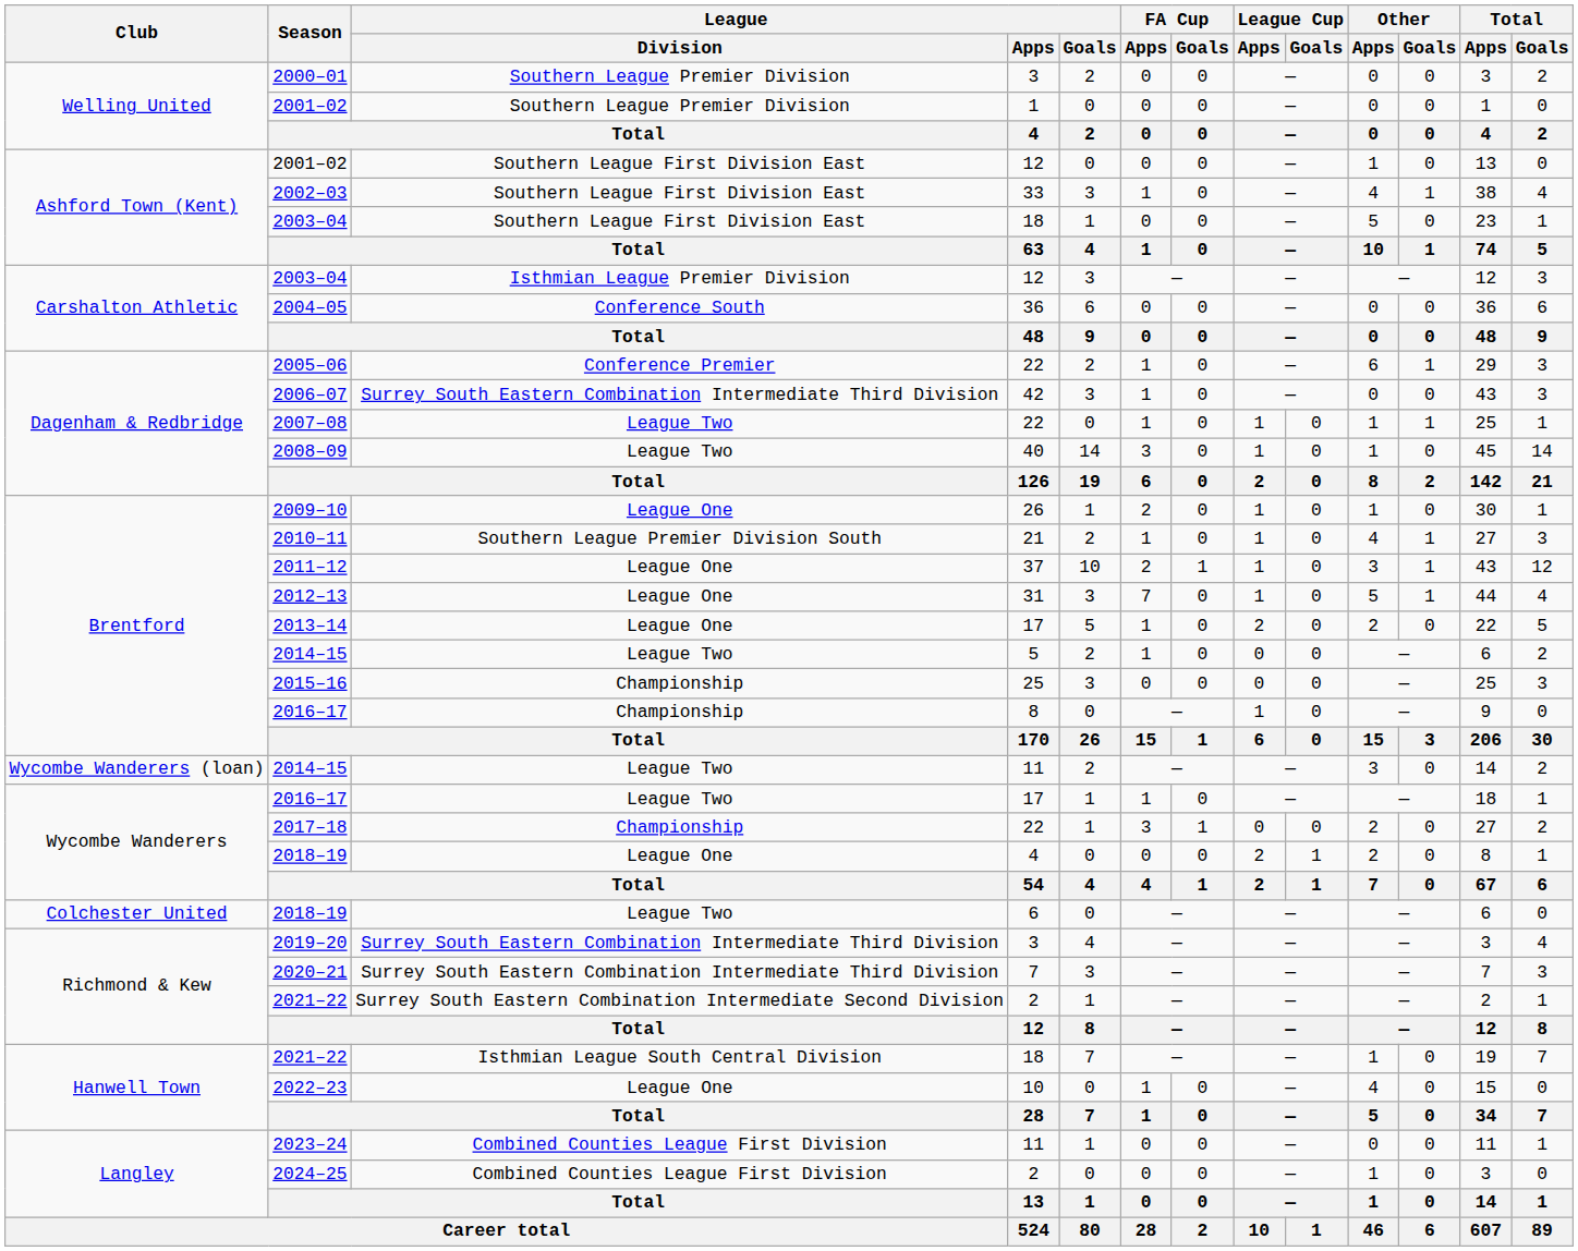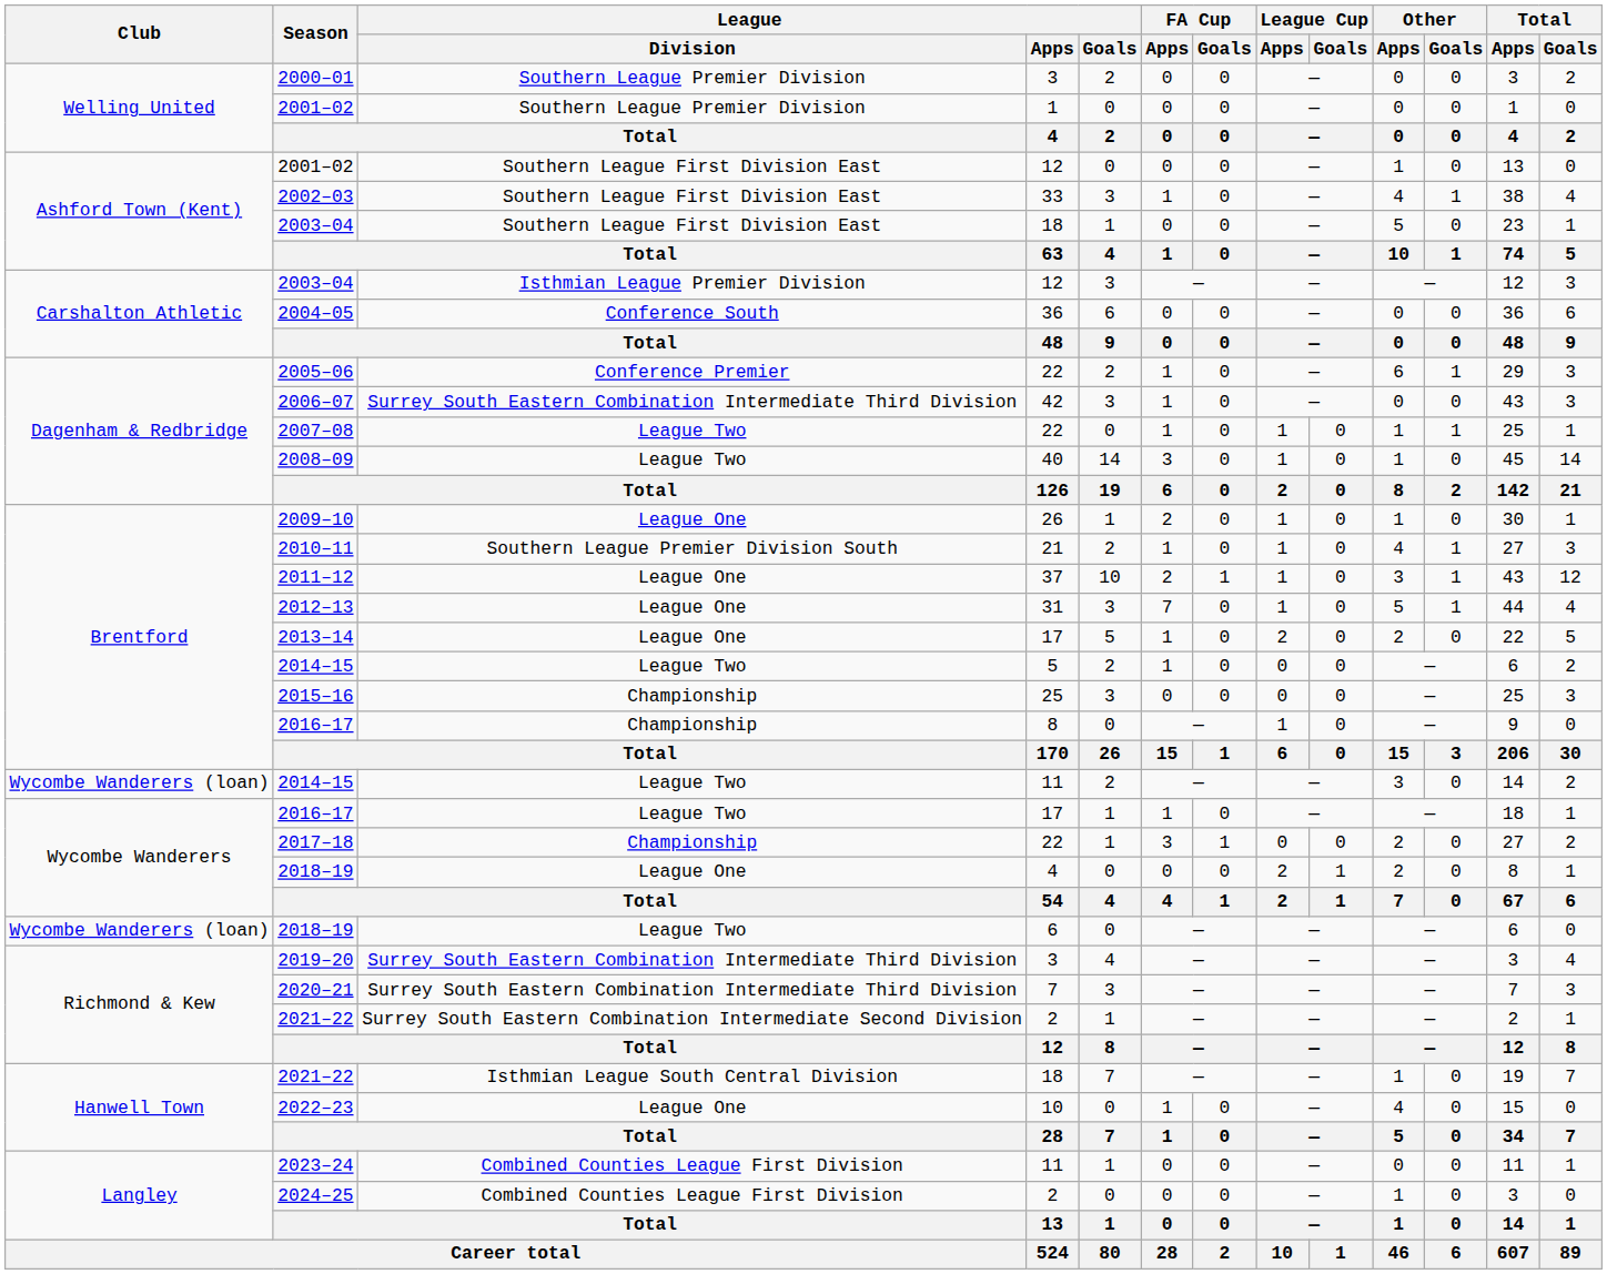 <table class="wikitable" style="text-align: center;">
 <tr>
 <th rowspan="2">Club</th>
 <th rowspan="2">Season</th>
 <th colspan="3">League</th>
 <th colspan="2">FA Cup</th>
 <th colspan="2">League Cup</th>
 <th colspan="2">Other</th>
 <th colspan="2">Total</th>
 </tr>
 <tr>
 <th>Division</th>
 <th>Apps</th>
 <th>Goals</th>
 <th>Apps</th>
 <th>Goals</th>
 <th>Apps</th>
 <th>Goals</th>
 <th>Apps</th>
 <th>Goals</th>
 <th>Apps</th>
 <th>Goals</th>
 </tr>
 <tr>
 <td rowspan="3"><a href='#'>Welling United</a></td>
 <td><a href='#'>2000–01</a></td>
 <td><a href='#'>Southern League</a> Premier Division</td>
 <td>3</td>
 <td>2</td>
 <td>0</td>
 <td>0</td>
 <td colspan="2">—</td>
 <td>0</td>
 <td>0</td>
 <td>3</td>
 <td>2</td>
 </tr>
 <tr>
 <td><a href='#'>2001–02</a></td>
 <td>Southern League Premier Division</td>
 <td>1</td>
 <td>0</td>
 <td>0</td>
 <td>0</td>
 <td colspan="2">—</td>
 <td>0</td>
 <td>0</td>
 <td>1</td>
 <td>0</td>
 </tr>
 <tr>
 <th colspan="2">Total</th>
 <th>4</th>
 <th>2</th>
 <th>0</th>
 <th>0</th>
 <th colspan="2">—</th>
 <th>0</th>
 <th>0</th>
 <th>4</th>
 <th>2</th>
 </tr>
 <tr>
 <td rowspan="4"><a href='#'>Ashford Town (Kent)</a></td>
 <td>2001–02</td>
 <td>Southern League First Division East</td>
 <td>12</td>
 <td>0</td>
 <td>0</td>
 <td>0</td>
 <td colspan="2">—</td>
 <td>1</td>
 <td>0</td>
 <td>13</td>
 <td>0</td>
 </tr>
 <tr>
 <td><a href='#'>2002–03</a></td>
 <td>Southern League First Division East</td>
 <td>33</td>
 <td>3</td>
 <td>1</td>
 <td>0</td>
 <td colspan="2">—</td>
 <td>4</td>
 <td>1</td>
 <td>38</td>
 <td>4</td>
 </tr>
 <tr>
 <td><a href='#'>2003–04</a></td>
 <td>Southern League First Division East</td>
 <td>18</td>
 <td>1</td>
 <td>0</td>
 <td>0</td>
 <td colspan="2">—</td>
 <td>5</td>
 <td>0</td>
 <td>23</td>
 <td>1</td>
 </tr>
 <tr>
 <th colspan="2">Total</th>
 <th>63</th>
 <th>4</th>
 <th>1</th>
 <th>0</th>
 <th colspan="2">—</th>
 <th>10</th>
 <th>1</th>
 <th>74</th>
 <th>5</th>
 </tr>
 <tr>
 <td rowspan="3"><a href='#'>Carshalton Athletic</a></td>
 <td><a href='#'>2003–04</a></td>
 <td><a href='#'>Isthmian League</a> Premier Division</td>
 <td>12</td>
 <td>3</td>
 <td colspan="2">—</td>
 <td colspan="2">—</td>
 <td colspan="2">—</td>
 <td>12</td>
 <td>3</td>
 </tr>
 <tr>
 <td><a href='#'>2004–05</a></td>
 <td><a href='#'>Conference South</a></td>
 <td>36</td>
 <td>6</td>
 <td>0</td>
 <td>0</td>
 <td colspan="2">—</td>
 <td>0</td>
 <td>0</td>
 <td>36</td>
 <td>6</td>
 </tr>
 <tr>
 <th colspan="2">Total</th>
 <th>48</th>
 <th>9</th>
 <th>0</th>
 <th>0</th>
 <th colspan="2">—</th>
 <th>0</th>
 <th>0</th>
 <th>48</th>
 <th>9</th>
 </tr>
 <tr>
 <td rowspan="5"><a href='#'>Dagenham & Redbridge</a></td>
 <td><a href='#'>2005–06</a></td>
 <td><a href='#'>Conference Premier</a></td>
 <td>22</td>
 <td>2</td>
 <td>1</td>
 <td>0</td>
 <td colspan="2">—</td>
 <td>6</td>
 <td>1</td>
 <td>29</td>
 <td>3</td>
 </tr>
 <tr>
 <td><a href='#'>2006–07</a></td>
 <td><a href='#'>Surrey South Eastern Combination</a> Intermediate Third Division</td>
 <td>42</td>
 <td>3</td>
 <td>1</td>
 <td>0</td>
 <td colspan="2">—</td>
 <td>0</td>
 <td>0</td>
 <td>43</td>
 <td>3</td>
 </tr>
 <tr>
 <td><a href='#'>2007–08</a></td>
 <td><a href='#'>League Two</a></td>
 <td>22</td>
 <td>0</td>
 <td>1</td>
 <td>0</td>
 <td>1</td>
 <td>0</td>
 <td>1</td>
 <td>1</td>
 <td>25</td>
 <td>1</td>
 </tr>
 <tr>
 <td><a href='#'>2008–09</a></td>
 <td>League Two</td>
 <td>40</td>
 <td>14</td>
 <td>3</td>
 <td>0</td>
 <td>1</td>
 <td>0</td>
 <td>1</td>
 <td>0</td>
 <td>45</td>
 <td>14</td>
 </tr>
 <tr>
 <th colspan="2">Total</th>
 <th>126</th>
 <th>19</th>
 <th>6</th>
 <th>0</th>
 <th>2</th>
 <th>0</th>
 <th>8</th>
 <th>2</th>
 <th>142</th>
 <th>21</th>
 </tr>
 <tr>
 <td rowspan="9"><a href='#'>Brentford</a></td>
 <td><a href='#'>2009–10</a></td>
 <td><a href='#'>League One</a></td>
 <td>26</td>
 <td>1</td>
 <td>2</td>
 <td>0</td>
 <td>1</td>
 <td>0</td>
 <td>1</td>
 <td>0</td>
 <td>30</td>
 <td>1</td>
 </tr>
 <tr>
 <td><a href='#'>2010–11</a></td>
 <td>Southern League Premier Division South</td>
 <td>21</td>
 <td>2</td>
 <td>1</td>
 <td>0</td>
 <td>1</td>
 <td>0</td>
 <td>4</td>
 <td>1</td>
 <td>27</td>
 <td>3</td>
 </tr>
 <tr>
 <td><a href='#'>2011–12</a></td>
 <td>League One</td>
 <td>37</td>
 <td>10</td>
 <td>2</td>
 <td>1</td>
 <td>1</td>
 <td>0</td>
 <td>3</td>
 <td>1</td>
 <td>43</td>
 <td>12</td>
 </tr>
 <tr>
 <td><a href='#'>2012–13</a></td>
 <td>League One</td>
 <td>31</td>
 <td>3</td>
 <td>7</td>
 <td>0</td>
 <td>1</td>
 <td>0</td>
 <td>5</td>
 <td>1</td>
 <td>44</td>
 <td>4</td>
 </tr>
 <tr>
 <td><a href='#'>2013–14</a></td>
 <td>League One</td>
 <td>17</td>
 <td>5</td>
 <td>1</td>
 <td>0</td>
 <td>2</td>
 <td>0</td>
 <td>2</td>
 <td>0</td>
 <td>22</td>
 <td>5</td>
 </tr>
 <tr>
 <td><a href='#'>2014–15</a></td>
 <td>League Two</td>
 <td>5</td>
 <td>2</td>
 <td>1</td>
 <td>0</td>
 <td>0</td>
 <td>0</td>
 <td colspan="2">—</td>
 <td>6</td>
 <td>2</td>
 </tr>
 <tr>
 <td><a href='#'>2015–16</a></td>
 <td>Championship</td>
 <td>25</td>
 <td>3</td>
 <td>0</td>
 <td>0</td>
 <td>0</td>
 <td>0</td>
 <td colspan="2">—</td>
 <td>25</td>
 <td>3</td>
 </tr>
 <tr>
 <td><a href='#'>2016–17</a></td>
 <td>Championship</td>
 <td>8</td>
 <td>0</td>
 <td colspan="2">—</td>
 <td>1</td>
 <td>0</td>
 <td colspan="2">—</td>
 <td>9</td>
 <td>0</td>
 </tr>
 <tr>
 <th colspan="2">Total</th>
 <th>170</th>
 <th>26</th>
 <th>15</th>
 <th>1</th>
 <th>6</th>
 <th>0</th>
 <th>15</th>
 <th>3</th>
 <th>206</th>
 <th>30</th>
 </tr>
 <tr>
 <td><a href='#'>Wycombe Wanderers</a> (loan)</td>
 <td><a href='#'>2014–15</a></td>
 <td>League Two</td>
 <td>11</td>
 <td>2</td>
 <td colspan="2">—</td>
 <td colspan="2">—</td>
 <td>3</td>
 <td>0</td>
 <td>14</td>
 <td>2</td>
 </tr>
 <tr>
 <td rowspan="4">Wycombe Wanderers</td>
 <td><a href='#'>2016–17</a></td>
 <td>League Two</td>
 <td>17</td>
 <td>1</td>
 <td>1</td>
 <td>0</td>
 <td colspan="2">—</td>
 <td colspan="2">—</td>
 <td>18</td>
 <td>1</td>
 </tr>
 <tr>
 <td><a href='#'>2017–18</a></td>
 <td><a href='#'>Championship</a></td>
 <td>22</td>
 <td>1</td>
 <td>3</td>
 <td>1</td>
 <td>0</td>
 <td>0</td>
 <td>2</td>
 <td>0</td>
 <td>27</td>
 <td>2</td>
 </tr>
 <tr>
 <td><a href='#'>2018–19</a></td>
 <td>League One</td>
 <td>4</td>
 <td>0</td>
 <td>0</td>
 <td>0</td>
 <td>2</td>
 <td>1</td>
 <td>2</td>
 <td>0</td>
 <td>8</td>
 <td>1</td>
 </tr>
 <tr>
 <th colspan="2">Total</th>
 <th>54</th>
 <th>4</th>
 <th>4</th>
 <th>1</th>
 <th>2</th>
 <th>1</th>
 <th>7</th>
 <th>0</th>
 <th>67</th>
 <th>6</th>
 </tr>
 <tr>
-<td><a href='#'>Colchester United</a></td>
+<td><a href='#'>Wycombe Wanderers</a> (loan)</td>
 <td><a href='#'>2018–19</a></td>
 <td>League Two</td>
 <td>6</td>
 <td>0</td>
 <td colspan="2">—</td>
 <td colspan="2">—</td>
 <td colspan="2">—</td>
 <td>6</td>
 <td>0</td>
 </tr>
 <tr>
 <td rowspan="4">Richmond & Kew</td>
 <td><a href='#'>2019–20</a></td>
 <td><a href='#'>Surrey South Eastern Combination</a> Intermediate Third Division</td>
 <td>3</td>
 <td>4</td>
 <td colspan="2">—</td>
 <td colspan="2">—</td>
 <td colspan="2">—</td>
 <td>3</td>
 <td>4</td>
 </tr>
 <tr>
 <td><a href='#'>2020–21</a></td>
 <td>Surrey South Eastern Combination Intermediate Third Division</td>
 <td>7</td>
 <td>3</td>
 <td colspan="2">—</td>
 <td colspan="2">—</td>
 <td colspan="2">—</td>
 <td>7</td>
 <td>3</td>
 </tr>
 <tr>
 <td><a href='#'>2021–22</a></td>
 <td>Surrey South Eastern Combination Intermediate Second Division</td>
 <td>2</td>
 <td>1</td>
 <td colspan="2">—</td>
 <td colspan="2">—</td>
 <td colspan="2">—</td>
 <td>2</td>
 <td>1</td>
 </tr>
 <tr>
 <th colspan="2">Total</th>
 <th>12</th>
 <th>8</th>
 <th colspan="2">—</th>
 <th colspan="2">—</th>
 <th colspan="2">—</th>
 <th>12</th>
 <th>8</th>
 </tr>
 <tr>
 <td rowspan="3"><a href='#'>Hanwell Town</a></td>
 <td><a href='#'>2021–22</a></td>
 <td>Isthmian League South Central Division</td>
 <td>18</td>
 <td>7</td>
 <td colspan="2">—</td>
 <td colspan="2">—</td>
 <td>1</td>
 <td>0</td>
 <td>19</td>
 <td>7</td>
 </tr>
 <tr>
 <td><a href='#'>2022–23</a></td>
 <td>League One</td>
 <td>10</td>
 <td>0</td>
 <td>1</td>
 <td>0</td>
 <td colspan="2">—</td>
 <td>4</td>
 <td>0</td>
 <td>15</td>
 <td>0</td>
 </tr>
 <tr>
 <th colspan="2">Total</th>
 <th>28</th>
 <th>7</th>
 <th>1</th>
 <th>0</th>
 <th colspan="2">—</th>
 <th>5</th>
 <th>0</th>
 <th>34</th>
 <th>7</th>
 </tr>
 <tr>
 <td rowspan="3"><a href='#'>Langley</a></td>
 <td><a href='#'>2023–24</a></td>
 <td><a href='#'>Combined Counties League</a> First Division</td>
 <td>11</td>
 <td>1</td>
 <td>0</td>
 <td>0</td>
 <td colspan="2">—</td>
 <td>0</td>
 <td>0</td>
 <td>11</td>
 <td>1</td>
 </tr>
 <tr>
 <td><a href='#'>2024–25</a></td>
 <td>Combined Counties League First Division</td>
 <td>2</td>
 <td>0</td>
 <td>0</td>
 <td>0</td>
 <td colspan="2">—</td>
 <td>1</td>
 <td>0</td>
 <td>3</td>
 <td>0</td>
 </tr>
 <tr>
 <th colspan="2">Total</th>
 <th>13</th>
 <th>1</th>
 <th>0</th>
 <th>0</th>
 <th colspan="2">—</th>
 <th>1</th>
 <th>0</th>
 <th>14</th>
 <th>1</th>
 </tr>
 <tr>
 <th colspan="3">Career total</th>
 <th>524</th>
 <th>80</th>
 <th>28</th>
 <th>2</th>
 <th>10</th>
 <th>1</th>
 <th>46</th>
 <th>6</th>
 <th>607</th>
 <th>89</th>
 </tr>
 </table>
